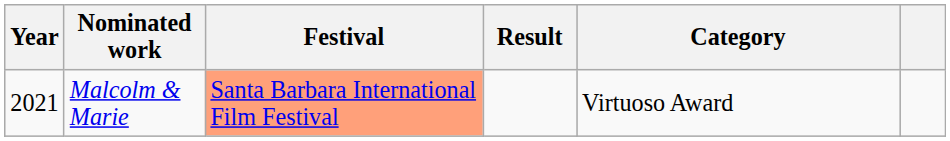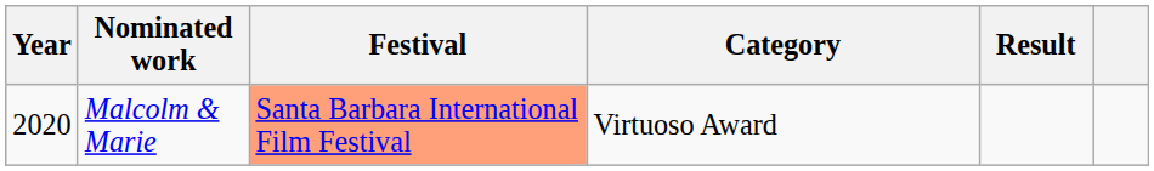 <table class="wikitable plainrowheaders" style="width:100%;">
 <tr>
 <th style="width:5%;" scope="col">Year</th>
 <th style="width:15%;" scope="col">Nominated work</th>
 <th style="width:30%;" scope="col">Festival</th>
+<th style="width:35%;" scope="col">Category</th>
 <th style="width:10%;" scope="col">Result</th>
-<th style="width:35%;" scope="col">Category</th>
 <th style="width:5%;" scope="col"></th>
 </tr>
 <tr>
-<td>2021</td>
+<td>2020</td>
 <td><em><a href='#'>Malcolm & Marie</a></em></td>
 <td style="background: lightsalmon;"><a href='#'>Santa Barbara International Film Festival</a></td>
+<td>Virtuoso Award</td>
 <td></td>
-<td>Virtuoso Award</td>
 <td style="text-align:center;"></td>
 </tr>
 </table>
